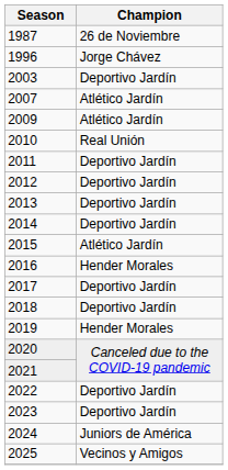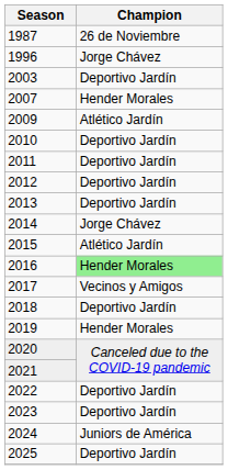 <table class="wikitable sortable">
 <tr>
 <th width=80px>Season</th>
 <th width=170px>Champion</th>
 </tr>
 <tr>
 <td>1987</td>
 <td>26 de Noviembre</td>
 </tr>
 <tr>
 <td>1996</td>
 <td>Jorge Chávez</td>
 </tr>
 <tr>
 <td>2003</td>
 <td>Deportivo Jardín</td>
 </tr>
 <tr>
 <td>2007</td>
-<td>Atlético Jardín</td>
+<td>Hender Morales</td>
 </tr>
 <tr>
 <td>2009</td>
 <td>Atlético Jardín</td>
 </tr>
 <tr>
 <td>2010</td>
-<td>Real Unión</td>
+<td>Deportivo Jardín</td>
 </tr>
 <tr>
 <td>2011</td>
 <td>Deportivo Jardín</td>
 </tr>
 <tr>
 <td>2012</td>
 <td>Deportivo Jardín</td>
 </tr>
 <tr>
 <td>2013</td>
 <td>Deportivo Jardín</td>
 </tr>
 <tr>
 <td>2014</td>
-<td>Deportivo Jardín</td>
+<td>Jorge Chávez</td>
 </tr>
 <tr>
 <td>2015</td>
 <td>Atlético Jardín</td>
 </tr>
 <tr>
 <td>2016</td>
-<td>Hender Morales</td>
+<td style="background: lightgreen;">Hender Morales</td>
 </tr>
 <tr>
 <td>2017</td>
-<td>Deportivo Jardín</td>
+<td>Vecinos y Amigos</td>
 </tr>
 <tr>
 <td>2018</td>
 <td>Deportivo Jardín</td>
 </tr>
 <tr>
 <td>2019</td>
 <td>Hender Morales</td>
 </tr>
 <tr bgcolor=#efefef>
 <td>2020</td>
 <td rowspan=2 colspan="1" align=center><em>Canceled due to the <a href='#'>COVID-19 pandemic</a></em></td>
 </tr>
 <tr bgcolor=#efefef>
 <td>2021</td>
 </tr>
 <tr>
 <td>2022</td>
 <td>Deportivo Jardín</td>
 </tr>
 <tr>
 <td>2023</td>
 <td>Deportivo Jardín</td>
 </tr>
 <tr>
 <td>2024</td>
 <td>Juniors de América</td>
 </tr>
 <tr>
 <td>2025</td>
-<td>Vecinos y Amigos</td>
+<td>Deportivo Jardín</td>
 </tr>
 <tr>
 </tr>
 </table>
